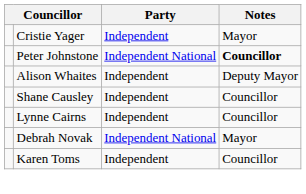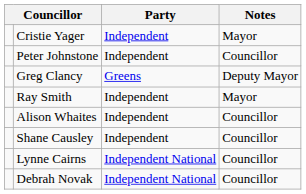 <table class="wikitable">
 <tr>
 <th colspan="2">Councillor</th>
 <th>Party</th>
 <th>Notes</th>
 </tr>
 <tr>
 <td> </td>
 <td>Cristie Yager</td>
 <td><a href='#'>Independent</a></td>
 <td>Mayor</td>
 </tr>
 <tr>
 <td> </td>
 <td>Peter Johnstone</td>
-<td><a href='#'>Independent National</a></td>
-<td><strong>Councillor</strong></td>
+<td>Independent</td>
+<td>Councillor</td>
+</tr>
+<tr>
+<td> </td>
+<td>Greg Clancy</td>
+<td><a href='#'>Greens</a></td>
+<td>Deputy Mayor</td>
+</tr>
+<tr>
+<td> </td>
+<td>Ray Smith</td>
+<td>Independent</td>
+<td>Mayor</td>
 </tr>
 <tr>
 <td> </td>
 <td>Alison Whaites</td>
 <td>Independent</td>
-<td>Deputy Mayor</td>
+<td>Councillor</td>
 </tr>
 <tr>
 <td> </td>
 <td>Shane Causley</td>
 <td>Independent</td>
 <td>Councillor</td>
 </tr>
 <tr>
 <td> </td>
 <td>Lynne Cairns</td>
-<td>Independent</td>
+<td><a href='#'>Independent National</a></td>
 <td>Councillor</td>
 </tr>
 <tr>
 <td> </td>
 <td>Debrah Novak</td>
 <td><a href='#'>Independent National</a></td>
-<td>Mayor</td>
-</tr>
-<tr>
-<td> </td>
-<td>Karen Toms</td>
-<td>Independent</td>
 <td>Councillor</td>
 </tr>
 </table>
